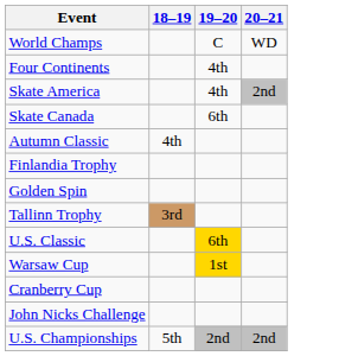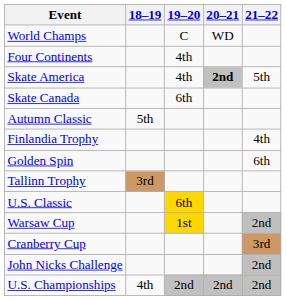 <table class="wikitable" style="text-align:center">
 <tr>
 <th>Event</th>
 <th><a href='#'>18–19</a></th>
 <th><a href='#'>19–20</a></th>
 <th><a href='#'>20–21</a></th>
+<th><a href='#'>21–22</a></th>
 </tr>
 <tr>
 <td align="left"><a href='#'>World Champs</a></td>
 <td></td>
 <td>C</td>
 <td>WD</td>
+<td></td>
 </tr>
 <tr>
 <td align="left"><a href='#'>Four Continents</a></td>
 <td></td>
 <td>4th</td>
 <td></td>
+<td></td>
 </tr>
 <tr>
 <td align="left"> <a href='#'>Skate America</a></td>
 <td></td>
 <td>4th</td>
-<td bgcolor="silver">2nd</td>
+<td bgcolor="silver"><strong>2nd</strong></td>
+<td>5th</td>
 </tr>
 <tr>
 <td align="left"> <a href='#'>Skate Canada</a></td>
 <td></td>
 <td>6th</td>
 <td></td>
+<td></td>
 </tr>
 <tr>
 <td align="left"> <a href='#'>Autumn Classic</a></td>
-<td>4th</td>
+<td>5th</td>
+<td></td>
 <td></td>
 <td></td>
 </tr>
 <tr>
 <td align="left"> <a href='#'>Finlandia Trophy</a></td>
 <td></td>
 <td></td>
 <td></td>
+<td>4th</td>
 </tr>
 <tr>
 <td align="left"> <a href='#'>Golden Spin</a></td>
 <td></td>
 <td></td>
 <td></td>
+<td>6th</td>
 </tr>
 <tr>
 <td align="left"> <a href='#'>Tallinn Trophy</a></td>
 <td bgcolor="cc9966">3rd</td>
+<td></td>
 <td></td>
 <td></td>
 </tr>
 <tr>
 <td align="left"> <a href='#'>U.S. Classic</a></td>
 <td></td>
 <td style="background: gold;">6th</td>
 <td></td>
+<td></td>
 </tr>
 <tr>
 <td align="left"> <a href='#'>Warsaw Cup</a></td>
 <td></td>
 <td bgcolor="gold">1st</td>
 <td></td>
+<td bgcolor="silver">2nd</td>
 </tr>
 <tr>
 <td align="left"><a href='#'>Cranberry Cup</a></td>
 <td></td>
 <td></td>
 <td></td>
+<td bgcolor="cc9966">3rd</td>
 </tr>
 <tr>
 <td align="left"><a href='#'>John Nicks Challenge</a></td>
 <td></td>
 <td></td>
 <td></td>
+<td bgcolor="silver">2nd</td>
 </tr>
 <tr>
 <td align="left"><a href='#'>U.S. Championships</a></td>
-<td>5th</td>
+<td>4th</td>
+<td bgcolor="silver">2nd</td>
 <td bgcolor="silver">2nd</td>
 <td bgcolor="silver">2nd</td>
 </tr>
 </table>
